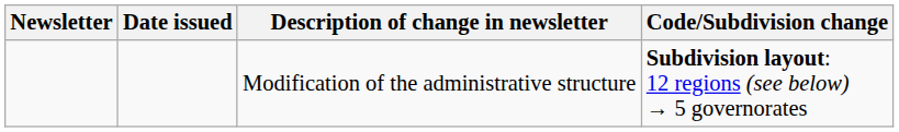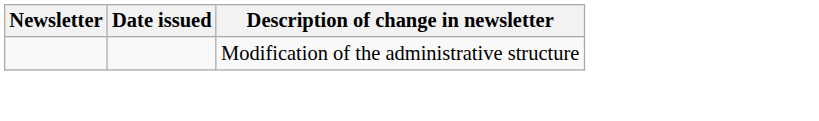 <table class="wikitable">
 <tr>
 <th>Newsletter</th>
 <th>Date issued</th>
 <th>Description of change in newsletter</th>
-<th>Code/Subdivision change</th>
 </tr>
 <tr>
 <td id="I-8"></td>
 <td></td>
 <td>Modification of the administrative structure</td>
-<td style=white-space:nowrap><strong>Subdivision layout</strong>:<br> <a href='#'>12 regions</a> <em>(see below)</em><br> → 5 governorates</td>
 </tr>
 </table>
